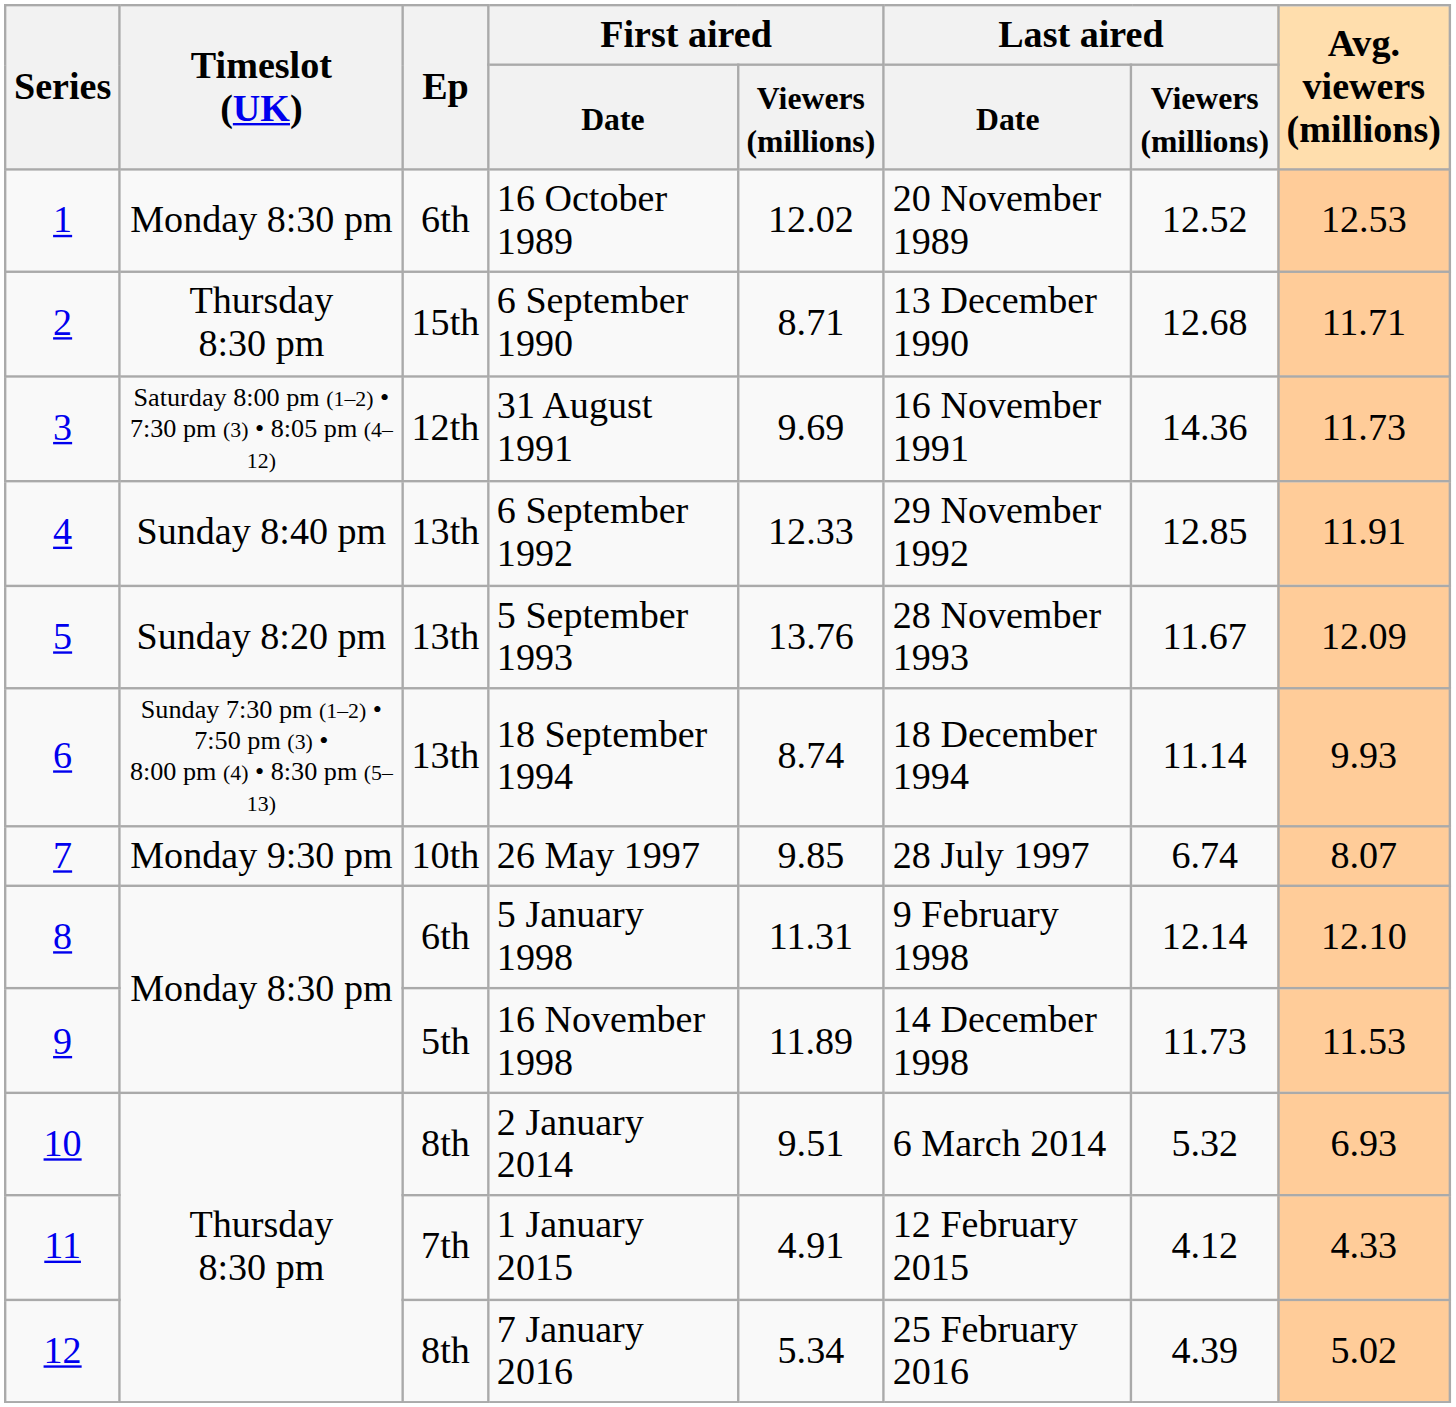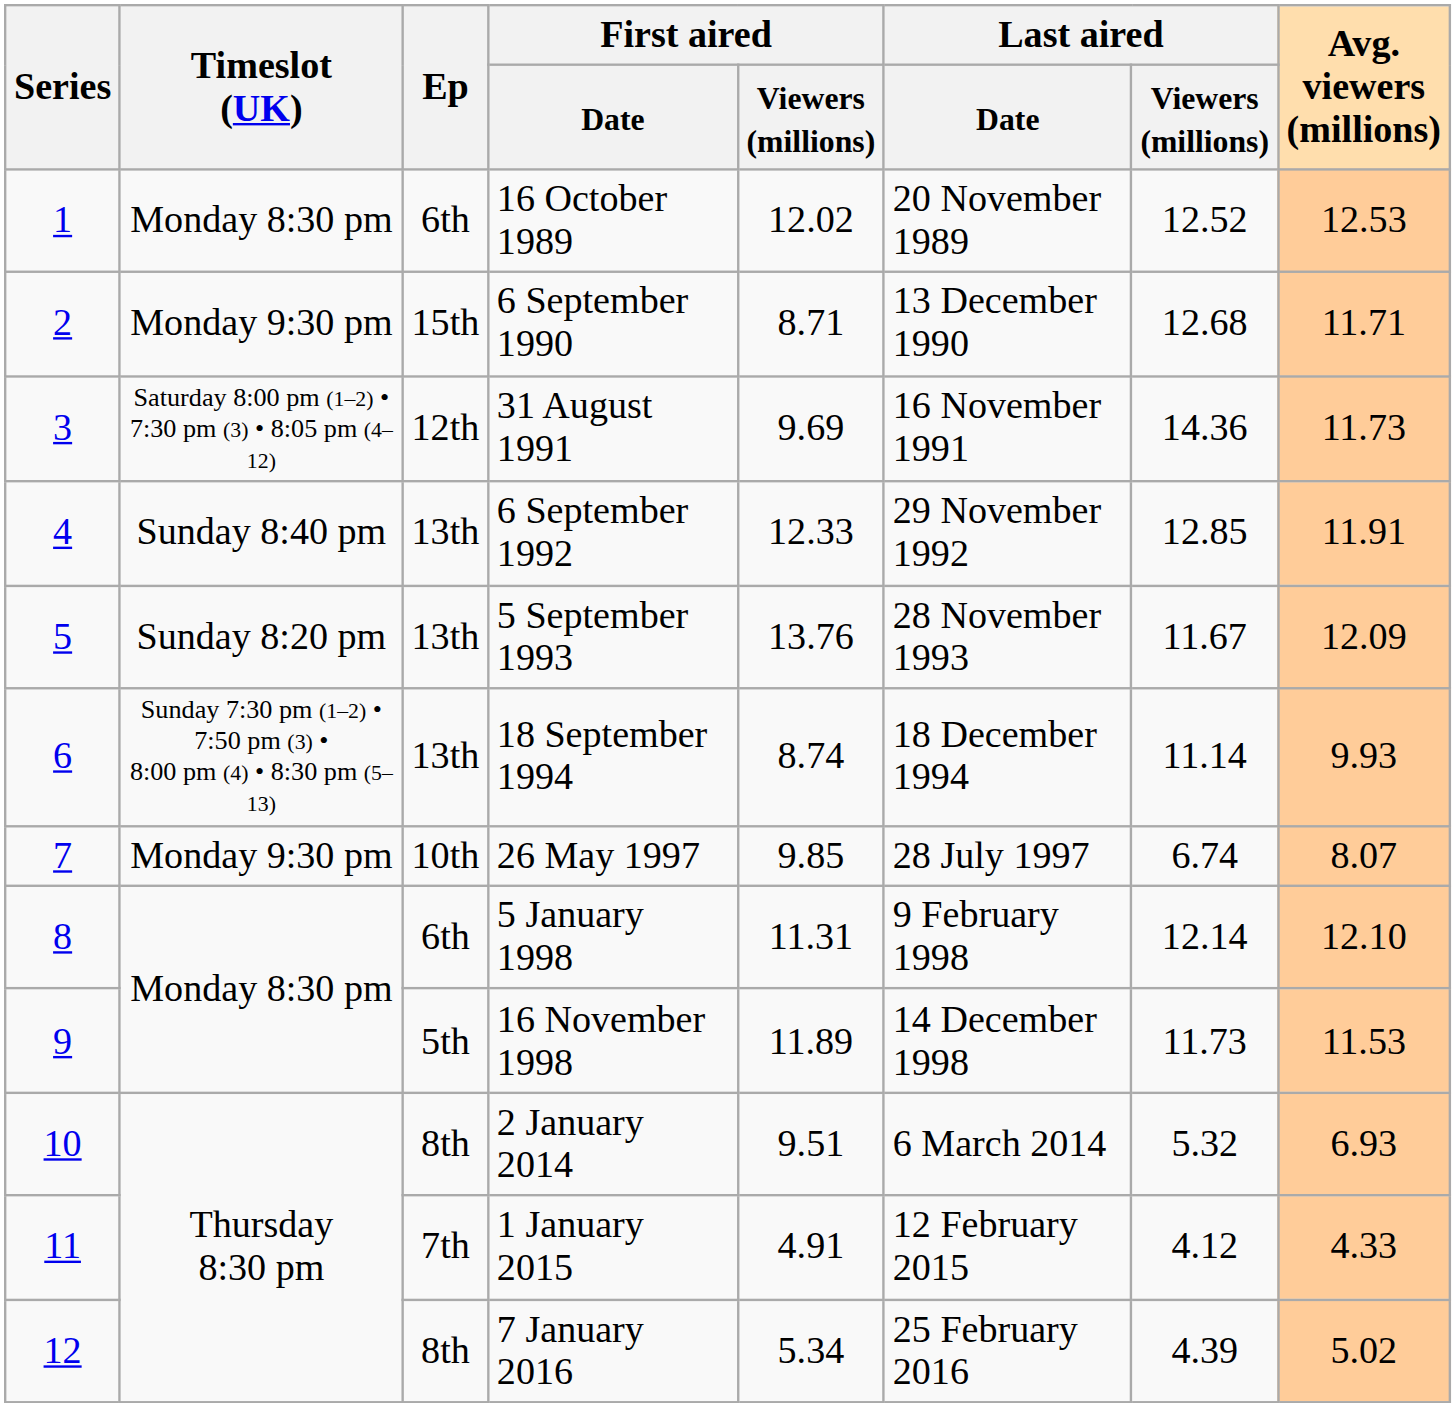 <table class="wikitable">
 <tr>
 <th rowspan="2">Series</th>
 <th rowspan="2">Timeslot <br> (<a href='#'>UK</a>)</th>
 <th rowspan="2">Ep</th>
 <th colspan="2">First aired</th>
 <th colspan="2">Last aired</th>
 <th rowspan="2" style="background:#ffdead;">Avg. <br> viewers <br> (millions)</th>
 </tr>
 <tr>
 <th><small><strong>Date</strong></small></th>
 <th><small><strong>Viewers</strong> <br> <strong>(millions)</strong></small></th>
 <th><small><strong>Date</strong></small></th>
 <th><small><strong>Viewers</strong> <br> <strong>(millions)</strong></small></th>
 </tr>
 <tr>
 <td align="center"><a href='#'>1</a></td>
 <td align="center">Monday 8:30 pm</td>
 <td align="center">6th</td>
 <td>16 October 1989</td>
 <td align="center">12.02</td>
 <td>20 November 1989</td>
 <td align="center">12.52</td>
 <td style="background:#fc9; text-align:center;">12.53</td>
 </tr>
 <tr>
 <td align="center"><a href='#'>2</a></td>
-<td align="center">Thursday 8:30 pm</td>
+<td align="center">Monday 9:30 pm</td>
 <td align="center">15th</td>
 <td>6 September 1990</td>
 <td align="center">8.71</td>
 <td>13 December 1990</td>
 <td align="center">12.68</td>
 <td style="background:#fc9; text-align:center;">11.71</td>
 </tr>
 <tr>
 <td align="center"><a href='#'>3</a></td>
 <th style="background:#F9F9F9;font-size:11px;font-weight:normal;text-align:center;line-height:110%">Saturday 8:00 pm <small>(1–2)</small> • <br>7:30 pm <small>(3)</small> • 8:05 pm <small>(4–12)</small></th>
 <td align="center">12th</td>
 <td>31 August 1991</td>
 <td align="center">9.69</td>
 <td>16 November 1991</td>
 <td align="center">14.36</td>
 <td style="background:#fc9; text-align:center;">11.73</td>
 </tr>
 <tr>
 <td align="center"><a href='#'>4</a></td>
 <td align="center">Sunday 8:40 pm</td>
 <td align="center">13th</td>
 <td>6 September 1992</td>
 <td align="center">12.33</td>
 <td>29 November 1992</td>
 <td align="center">12.85</td>
 <td style="background:#fc9; text-align:center;">11.91</td>
 </tr>
 <tr>
 <td align="center"><a href='#'>5</a></td>
 <td align="center">Sunday 8:20 pm</td>
 <td align="center">13th</td>
 <td>5 September 1993</td>
 <td align="center">13.76</td>
 <td>28 November 1993</td>
 <td align="center">11.67</td>
 <td style="background:#fc9; text-align:center;">12.09</td>
 </tr>
 <tr>
 <td align="center"><a href='#'>6</a></td>
 <th style="background:#F9F9F9;font-size:11px;font-weight:normal;text-align:center;line-height:110%">Sunday 7:30 pm <small>(1–2)</small> • 7:50 pm <small>(3)</small> •<br>8:00 pm <small>(4)</small> • 8:30 pm <small>(5–13)</small></th>
 <td align="center">13th</td>
 <td>18 September 1994</td>
 <td align="center">8.74</td>
 <td>18 December 1994</td>
 <td align="center">11.14</td>
 <td style="background:#fc9; text-align:center;">9.93</td>
 </tr>
 <tr>
 <td align="center"><a href='#'>7</a></td>
 <td align="center">Monday 9:30 pm</td>
 <td align="center">10th</td>
 <td>26 May 1997</td>
 <td align="center">9.85</td>
 <td>28 July 1997</td>
 <td align="center">6.74</td>
 <td style="background:#fc9; text-align:center;">8.07</td>
 </tr>
 <tr>
 <td align="center"><a href='#'>8</a></td>
 <td rowspan="2" align="center">Monday 8:30 pm</td>
 <td align="center">6th</td>
 <td>5 January 1998</td>
 <td align="center">11.31</td>
 <td>9 February 1998</td>
 <td align="center">12.14</td>
 <td style="background:#fc9; text-align:center;">12.10</td>
 </tr>
 <tr>
 <td align="center"><a href='#'>9</a></td>
 <td align="center">5th</td>
 <td>16 November 1998</td>
 <td align="center">11.89</td>
 <td>14 December 1998</td>
 <td align="center">11.73</td>
 <td style="background:#fc9; text-align:center;">11.53</td>
 </tr>
 <tr>
 <td align="center"><a href='#'>10</a></td>
 <td rowspan="3" align="center">Thursday 8:30 pm</td>
 <td align="center">8th</td>
 <td>2 January 2014</td>
 <td align="center">9.51</td>
 <td>6 March 2014</td>
 <td align="center">5.32</td>
 <td style="background:#fc9; text-align:center;">6.93</td>
 </tr>
 <tr>
 <td align="center"><a href='#'>11</a></td>
 <td align="center">7th</td>
 <td>1 January 2015</td>
 <td align="center">4.91</td>
 <td>12 February 2015</td>
 <td align="center">4.12</td>
 <td style="background:#fc9; text-align:center;">4.33</td>
 </tr>
 <tr>
 <td align="center"><a href='#'>12</a></td>
 <td align="center">8th</td>
 <td>7 January 2016</td>
 <td align="center">5.34</td>
 <td>25 February 2016</td>
 <td align="center">4.39</td>
 <td style="background:#fc9; text-align:center;">5.02</td>
 </tr>
 </table>
